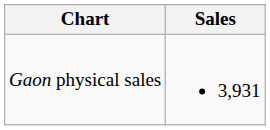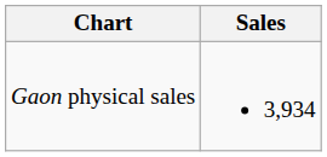 <table class="wikitable">
 <tr>
 <th>Chart</th>
 <th>Sales</th>
 </tr>
 <tr>
 <td><em>Gaon</em> physical sales</td>
-<td><br><ul><li>3,931</li></ul></td>
+<td><br><ul><li>3,934</li></ul></td>
 </tr>
 </table>
